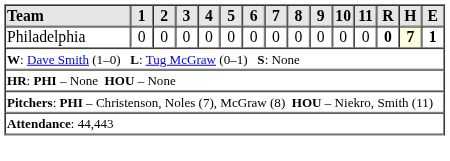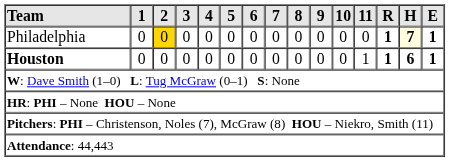 <table border=1 cellspacing=0 width=450 style="margin-left:3em;">
 <tr style="text-align:center; background-color:#e6e6e6;">
 <th align=left width=28%>Team</th>
 <th width=5%>1</th>
 <th width=5%>2</th>
 <th width=5%>3</th>
 <th width=5%>4</th>
 <th width=5%>5</th>
 <th width=5%>6</th>
 <th width=5%>7</th>
 <th width=5%>8</th>
 <th width=5%>9</th>
 <th width=5%>10</th>
 <th width=5%>11</th>
 <th width=5%>R</th>
 <th width=5%>H</th>
 <th width=5%>E</th>
 </tr>
 <tr style="text-align:center;">
 <td align=left>Philadelphia</td>
 <td>0</td>
+<td style="background: gold;">0</td>
+<td>0</td>
+<td>0</td>
+<td>0</td>
+<td>0</td>
+<td>0</td>
+<td>0</td>
+<td>0</td>
+<td>0</td>
+<td>0</td>
+<td><strong>1</strong></td>
+<td style="background: lightyellow;"><strong>7</strong></td>
+<td><strong>1</strong></td>
+</tr>
+<tr style="text-align:center;">
+<td align=left><strong>Houston</strong></td>
 <td>0</td>
 <td>0</td>
 <td>0</td>
 <td>0</td>
 <td>0</td>
 <td>0</td>
 <td>0</td>
 <td>0</td>
 <td>0</td>
 <td>0</td>
-<td><strong>0</strong></td>
-<td style="background: lightyellow;"><strong>7</strong></td>
+<td>1</td>
+<td><strong>1</strong></td>
+<td><strong>6</strong></td>
 <td><strong>1</strong></td>
 </tr>
 <tr style="text-align:left;">
 <td colspan=15><small><strong>W</strong>: <a href='#'>Dave Smith</a> (1–0)   <strong>L</strong>: <a href='#'>Tug McGraw</a> (0–1)   <strong>S</strong>: None</small></td>
 </tr>
 <tr style="text-align:left;">
 <td colspan=15><small><strong>HR</strong>: <strong>PHI</strong> – None  <strong>HOU</strong> – None</small></td>
 </tr>
 <tr style="text-align:left;">
 <td colspan=15><small><strong>Pitchers</strong>: <strong>PHI</strong> – Christenson, Noles (7), McGraw (8)  <strong>HOU</strong> – Niekro, Smith (11)</small></td>
 </tr>
 <tr style="text-align:left;">
 <td colspan=15><small><strong>Attendance</strong>: 44,443</small></td>
 </tr>
 </table>
